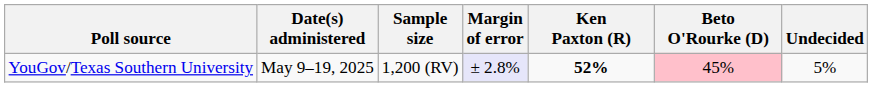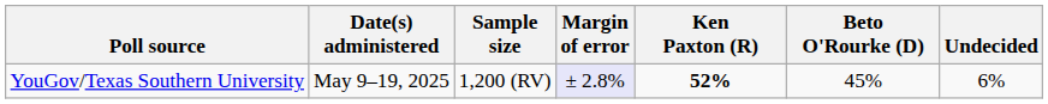 <table class="wikitable" style="font-size:90%;text-align:center;">
 <tr valign=bottom>
 <th>Poll source</th>
 <th>Date(s)<br>administered</th>
 <th>Sample<br>size</th>
 <th>Margin<br>of error</th>
 <th style="width:100px;">Ken<br>Paxton (R)</th>
 <th style="width:100px;">Beto<br>O'Rourke (D)</th>
 <th>Undecided</th>
 </tr>
 <tr>
 <td style="text-align:left;"><a href='#'>YouGov</a>/<a href='#'>Texas Southern University</a></td>
 <td>May 9–19, 2025</td>
 <td>1,200 (RV)</td>
 <td style="background: lavender;">± 2.8%</td>
 <td><strong>52%</strong></td>
-<td style="background: pink;">45%</td>
-<td>5%</td>
+<td>45%</td>
+<td>6%</td>
 </tr>
 </table>
